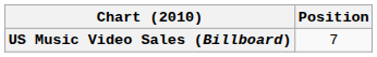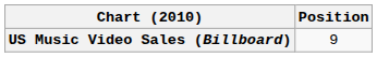 <table class="wikitable plainrowheaders" style="text-align:center">
 <tr>
 <th scope="col">Chart (2010)</th>
 <th scope="col">Position</th>
 </tr>
 <tr>
 <th scope="row">US Music Video Sales (<em>Billboard</em>)</th>
-<td>7</td>
+<td>9</td>
 </tr>
 </table>
